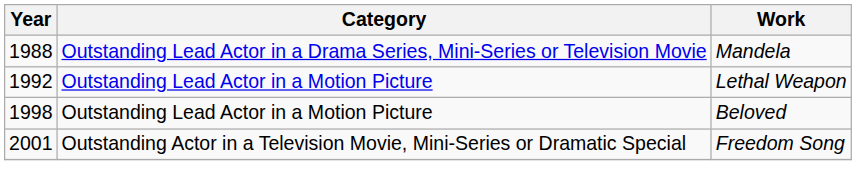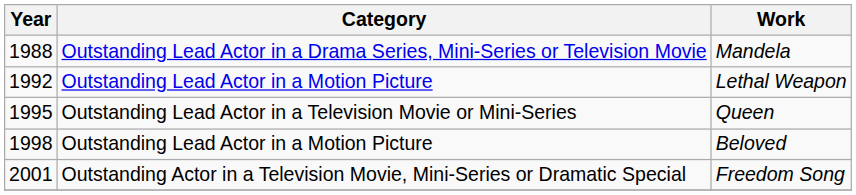 <table class="wikitable unsortable">
 <tr>
 <th>Year</th>
 <th>Category</th>
 <th>Work</th>
 </tr>
 <tr>
 <td>1988</td>
 <td><a href='#'>Outstanding Lead Actor in a Drama Series, Mini-Series or Television Movie</a></td>
 <td><em>Mandela</em></td>
 </tr>
 <tr>
 <td>1992</td>
 <td><a href='#'>Outstanding Lead Actor in a Motion Picture</a></td>
 <td><em>Lethal Weapon</em></td>
 </tr>
 <tr>
+<td>1995</td>
+<td>Outstanding Lead Actor in a Television Movie or Mini-Series</td>
+<td><em>Queen</em></td>
+</tr>
+<tr>
 <td>1998</td>
 <td>Outstanding Lead Actor in a Motion Picture</td>
 <td><em>Beloved</em></td>
 </tr>
 <tr>
 <td>2001</td>
 <td>Outstanding Actor in a Television Movie, Mini-Series or Dramatic Special</td>
 <td><em>Freedom Song</em></td>
 </tr>
 <tr>
 </tr>
 </table>
